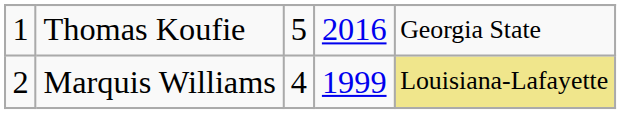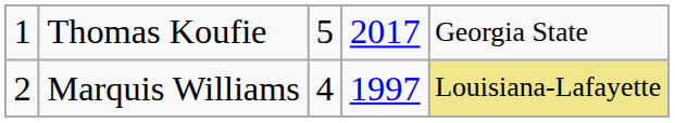 <table class="wikitable">
 <tr>
 </tr>
 <tr>
 <td>1</td>
 <td>Thomas Koufie</td>
 <td>5</td>
-<td><a href='#'>2016</a></td>
+<td><a href='#'>2017</a></td>
 <td style="font-size:80%;">Georgia State</td>
 </tr>
 <tr>
 <td>2</td>
 <td>Marquis Williams</td>
 <td>4</td>
-<td><a href='#'>1999</a></td>
+<td><a href='#'>1997</a></td>
 <td style="background: khaki; font-size:80%;">Louisiana-Lafayette</td>
 </tr>
 </table>
